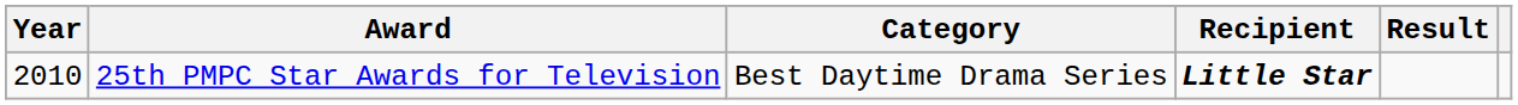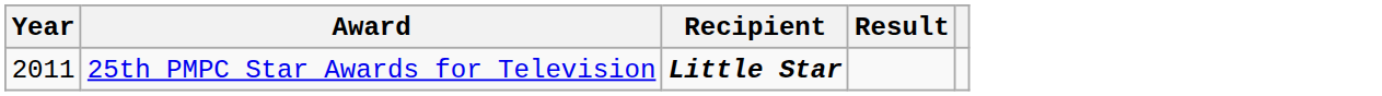 <table class="wikitable">
 <tr>
 <th>Year</th>
 <th>Award</th>
-<th>Category</th>
 <th>Recipient</th>
 <th>Result</th>
 <th></th>
 </tr>
 <tr>
-<td>2010</td>
+<td>2011</td>
 <td><a href='#'>25th PMPC Star Awards for Television</a></td>
-<td>Best Daytime Drama Series</td>
 <td><strong><em>Little Star</em></strong></td>
 <td></td>
 <td></td>
 </tr>
 </table>
